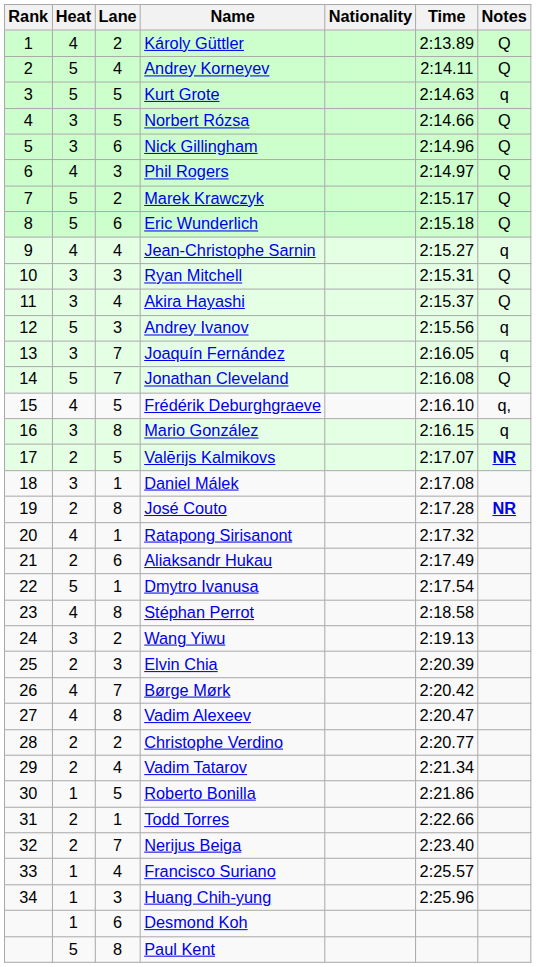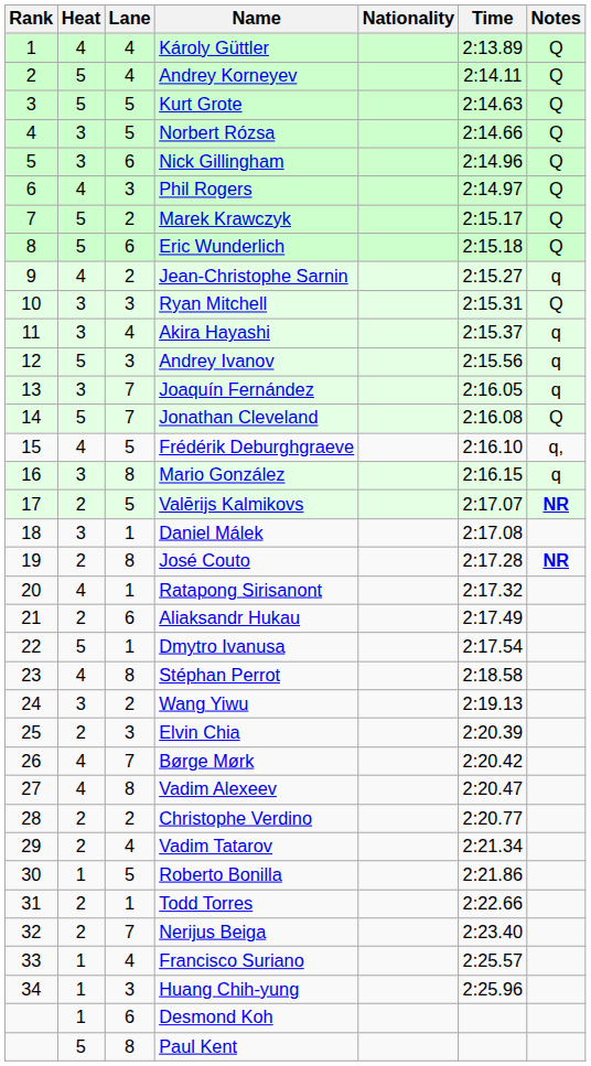 <table class="wikitable sortable" style="text-align:center">
 <tr>
 <th>Rank</th>
 <th>Heat</th>
 <th>Lane</th>
 <th>Name</th>
 <th>Nationality</th>
 <th>Time</th>
 <th>Notes</th>
 </tr>
 <tr bgcolor=#cfc>
 <td>1</td>
 <td>4</td>
-<td>2</td>
+<td>4</td>
 <td align=left><a href='#'>Károly Güttler</a></td>
 <td align=left></td>
 <td>2:13.89</td>
 <td>Q</td>
 </tr>
 <tr bgcolor=#cfc>
 <td>2</td>
 <td>5</td>
 <td>4</td>
 <td align=left><a href='#'>Andrey Korneyev</a></td>
 <td align=left></td>
 <td>2:14.11</td>
 <td>Q</td>
 </tr>
 <tr bgcolor=#cfc>
 <td>3</td>
 <td>5</td>
 <td>5</td>
 <td align=left><a href='#'>Kurt Grote</a></td>
 <td align=left></td>
 <td>2:14.63</td>
-<td>q</td>
+<td>Q</td>
 </tr>
 <tr bgcolor=#cfc>
 <td>4</td>
 <td>3</td>
 <td>5</td>
 <td align=left><a href='#'>Norbert Rózsa</a></td>
 <td align=left></td>
 <td>2:14.66</td>
 <td>Q</td>
 </tr>
 <tr bgcolor=#cfc>
 <td>5</td>
 <td>3</td>
 <td>6</td>
 <td align=left><a href='#'>Nick Gillingham</a></td>
 <td align=left></td>
 <td>2:14.96</td>
 <td>Q</td>
 </tr>
 <tr bgcolor=#cfc>
 <td>6</td>
 <td>4</td>
 <td>3</td>
 <td align=left><a href='#'>Phil Rogers</a></td>
 <td align=left></td>
 <td>2:14.97</td>
 <td>Q</td>
 </tr>
 <tr bgcolor=#cfc>
 <td>7</td>
 <td>5</td>
 <td>2</td>
 <td align=left><a href='#'>Marek Krawczyk</a></td>
 <td align=left></td>
 <td>2:15.17</td>
 <td>Q</td>
 </tr>
 <tr bgcolor=#cfc>
 <td>8</td>
 <td>5</td>
 <td>6</td>
 <td align=left><a href='#'>Eric Wunderlich</a></td>
 <td align=left></td>
 <td>2:15.18</td>
 <td>Q</td>
 </tr>
 <tr bgcolor=e5ffe5>
 <td>9</td>
 <td>4</td>
-<td>4</td>
+<td>2</td>
 <td align=left><a href='#'>Jean-Christophe Sarnin</a></td>
 <td align=left></td>
 <td>2:15.27</td>
 <td>q</td>
 </tr>
 <tr bgcolor=e5ffe5>
 <td>10</td>
 <td>3</td>
 <td>3</td>
 <td align=left><a href='#'>Ryan Mitchell</a></td>
 <td align=left></td>
 <td>2:15.31</td>
 <td>Q</td>
 </tr>
 <tr bgcolor=e5ffe5>
 <td>11</td>
 <td>3</td>
 <td>4</td>
 <td align=left><a href='#'>Akira Hayashi</a></td>
 <td align=left></td>
 <td>2:15.37</td>
-<td>Q</td>
+<td>q</td>
 </tr>
 <tr bgcolor=e5ffe5>
 <td>12</td>
 <td>5</td>
 <td>3</td>
 <td align=left><a href='#'>Andrey Ivanov</a></td>
 <td align=left></td>
 <td>2:15.56</td>
 <td>q</td>
 </tr>
 <tr bgcolor=e5ffe5>
 <td>13</td>
 <td>3</td>
 <td>7</td>
 <td align=left><a href='#'>Joaquín Fernández</a></td>
 <td align=left></td>
 <td>2:16.05</td>
 <td>q</td>
 </tr>
 <tr bgcolor=e5ffe5>
 <td>14</td>
 <td>5</td>
 <td>7</td>
 <td align=left><a href='#'>Jonathan Cleveland</a></td>
 <td align=left></td>
 <td>2:16.08</td>
 <td>Q</td>
 </tr>
 <tr>
 <td>15</td>
 <td>4</td>
 <td>5</td>
 <td align=left><a href='#'>Frédérik Deburghgraeve</a></td>
 <td align=left></td>
 <td>2:16.10</td>
 <td>q, </td>
 </tr>
 <tr bgcolor=e5ffe5>
 <td>16</td>
 <td>3</td>
 <td>8</td>
 <td align=left><a href='#'>Mario González</a></td>
 <td align=left></td>
 <td>2:16.15</td>
 <td>q</td>
 </tr>
 <tr bgcolor=e5ffe5>
 <td>17</td>
 <td>2</td>
 <td>5</td>
 <td align=left><a href='#'>Valērijs Kalmikovs</a></td>
 <td align=left></td>
 <td>2:17.07</td>
 <td><strong><a href='#'>NR</a></strong></td>
 </tr>
 <tr>
 <td>18</td>
 <td>3</td>
 <td>1</td>
 <td align=left><a href='#'>Daniel Málek</a></td>
 <td align=left></td>
 <td>2:17.08</td>
 <td></td>
 </tr>
 <tr>
 <td>19</td>
 <td>2</td>
 <td>8</td>
 <td align=left><a href='#'>José Couto</a></td>
 <td align=left></td>
 <td>2:17.28</td>
 <td><strong><a href='#'>NR</a></strong></td>
 </tr>
 <tr>
 <td>20</td>
 <td>4</td>
 <td>1</td>
 <td align=left><a href='#'>Ratapong Sirisanont</a></td>
 <td align=left></td>
 <td>2:17.32</td>
 <td></td>
 </tr>
 <tr>
 <td>21</td>
 <td>2</td>
 <td>6</td>
 <td align=left><a href='#'>Aliaksandr Hukau</a></td>
 <td align=left></td>
 <td>2:17.49</td>
 <td></td>
 </tr>
 <tr>
 <td>22</td>
 <td>5</td>
 <td>1</td>
 <td align=left><a href='#'>Dmytro Ivanusa</a></td>
 <td align=left></td>
 <td>2:17.54</td>
 <td></td>
 </tr>
 <tr>
 <td>23</td>
 <td>4</td>
 <td>8</td>
 <td align=left><a href='#'>Stéphan Perrot</a></td>
 <td align=left></td>
 <td>2:18.58</td>
 <td></td>
 </tr>
 <tr>
 <td>24</td>
 <td>3</td>
 <td>2</td>
 <td align=left><a href='#'>Wang Yiwu</a></td>
 <td align=left></td>
 <td>2:19.13</td>
 <td></td>
 </tr>
 <tr>
 <td>25</td>
 <td>2</td>
 <td>3</td>
 <td align=left><a href='#'>Elvin Chia</a></td>
 <td align=left></td>
 <td>2:20.39</td>
 <td></td>
 </tr>
 <tr>
 <td>26</td>
 <td>4</td>
 <td>7</td>
 <td align=left><a href='#'>Børge Mørk</a></td>
 <td align=left></td>
 <td>2:20.42</td>
 <td></td>
 </tr>
 <tr>
 <td>27</td>
 <td>4</td>
 <td>8</td>
 <td align=left><a href='#'>Vadim Alexeev</a></td>
 <td align=left></td>
 <td>2:20.47</td>
 <td></td>
 </tr>
 <tr>
 <td>28</td>
 <td>2</td>
 <td>2</td>
 <td align=left><a href='#'>Christophe Verdino</a></td>
 <td align=left></td>
 <td>2:20.77</td>
 <td></td>
 </tr>
 <tr>
 <td>29</td>
 <td>2</td>
 <td>4</td>
 <td align=left><a href='#'>Vadim Tatarov</a></td>
 <td align=left></td>
 <td>2:21.34</td>
 <td></td>
 </tr>
 <tr>
 <td>30</td>
 <td>1</td>
 <td>5</td>
 <td align=left><a href='#'>Roberto Bonilla</a></td>
 <td align=left></td>
 <td>2:21.86</td>
 <td></td>
 </tr>
 <tr>
 <td>31</td>
 <td>2</td>
 <td>1</td>
 <td align=left><a href='#'>Todd Torres</a></td>
 <td align=left></td>
 <td>2:22.66</td>
 <td></td>
 </tr>
 <tr>
 <td>32</td>
 <td>2</td>
 <td>7</td>
 <td align=left><a href='#'>Nerijus Beiga</a></td>
 <td align=left></td>
 <td>2:23.40</td>
 <td></td>
 </tr>
 <tr>
 <td>33</td>
 <td>1</td>
 <td>4</td>
 <td align=left><a href='#'>Francisco Suriano</a></td>
 <td align=left></td>
 <td>2:25.57</td>
 <td></td>
 </tr>
 <tr>
 <td>34</td>
 <td>1</td>
 <td>3</td>
 <td align=left><a href='#'>Huang Chih-yung</a></td>
 <td align=left></td>
 <td>2:25.96</td>
 <td></td>
 </tr>
 <tr>
 <td></td>
 <td>1</td>
 <td>6</td>
 <td align=left><a href='#'>Desmond Koh</a></td>
 <td align=left></td>
 <td></td>
 <td></td>
 </tr>
 <tr>
 <td></td>
 <td>5</td>
 <td>8</td>
 <td align=left><a href='#'>Paul Kent</a></td>
 <td align=left></td>
 <td></td>
 <td></td>
 </tr>
 </table>
